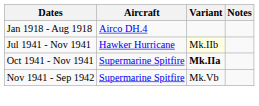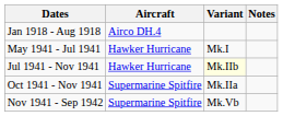 <table class="wikitable">
 <tr>
 <th>Dates</th>
 <th>Aircraft</th>
 <th>Variant</th>
 <th>Notes</th>
 </tr>
 <tr>
 <td>Jan 1918 - Aug 1918</td>
 <td><a href='#'>Airco DH.4</a></td>
 <td></td>
 <td></td>
 </tr>
 <tr>
+<td>May 1941 - Jul 1941</td>
+<td><a href='#'>Hawker Hurricane</a></td>
+<td>Mk.I</td>
+<td></td>
+</tr>
+<tr>
 <td>Jul 1941 - Nov 1941</td>
 <td><a href='#'>Hawker Hurricane</a></td>
 <td style="background: lightyellow;">Mk.IIb</td>
 <td></td>
 </tr>
 <tr>
 <td>Oct 1941 - Nov 1941</td>
 <td><a href='#'>Supermarine Spitfire</a></td>
-<td><strong>Mk.IIa</strong></td>
+<td>Mk.IIa</td>
 <td></td>
 </tr>
 <tr>
 <td>Nov 1941 - Sep 1942</td>
 <td><a href='#'>Supermarine Spitfire</a></td>
 <td>Mk.Vb</td>
 <td></td>
 </tr>
 </table>
